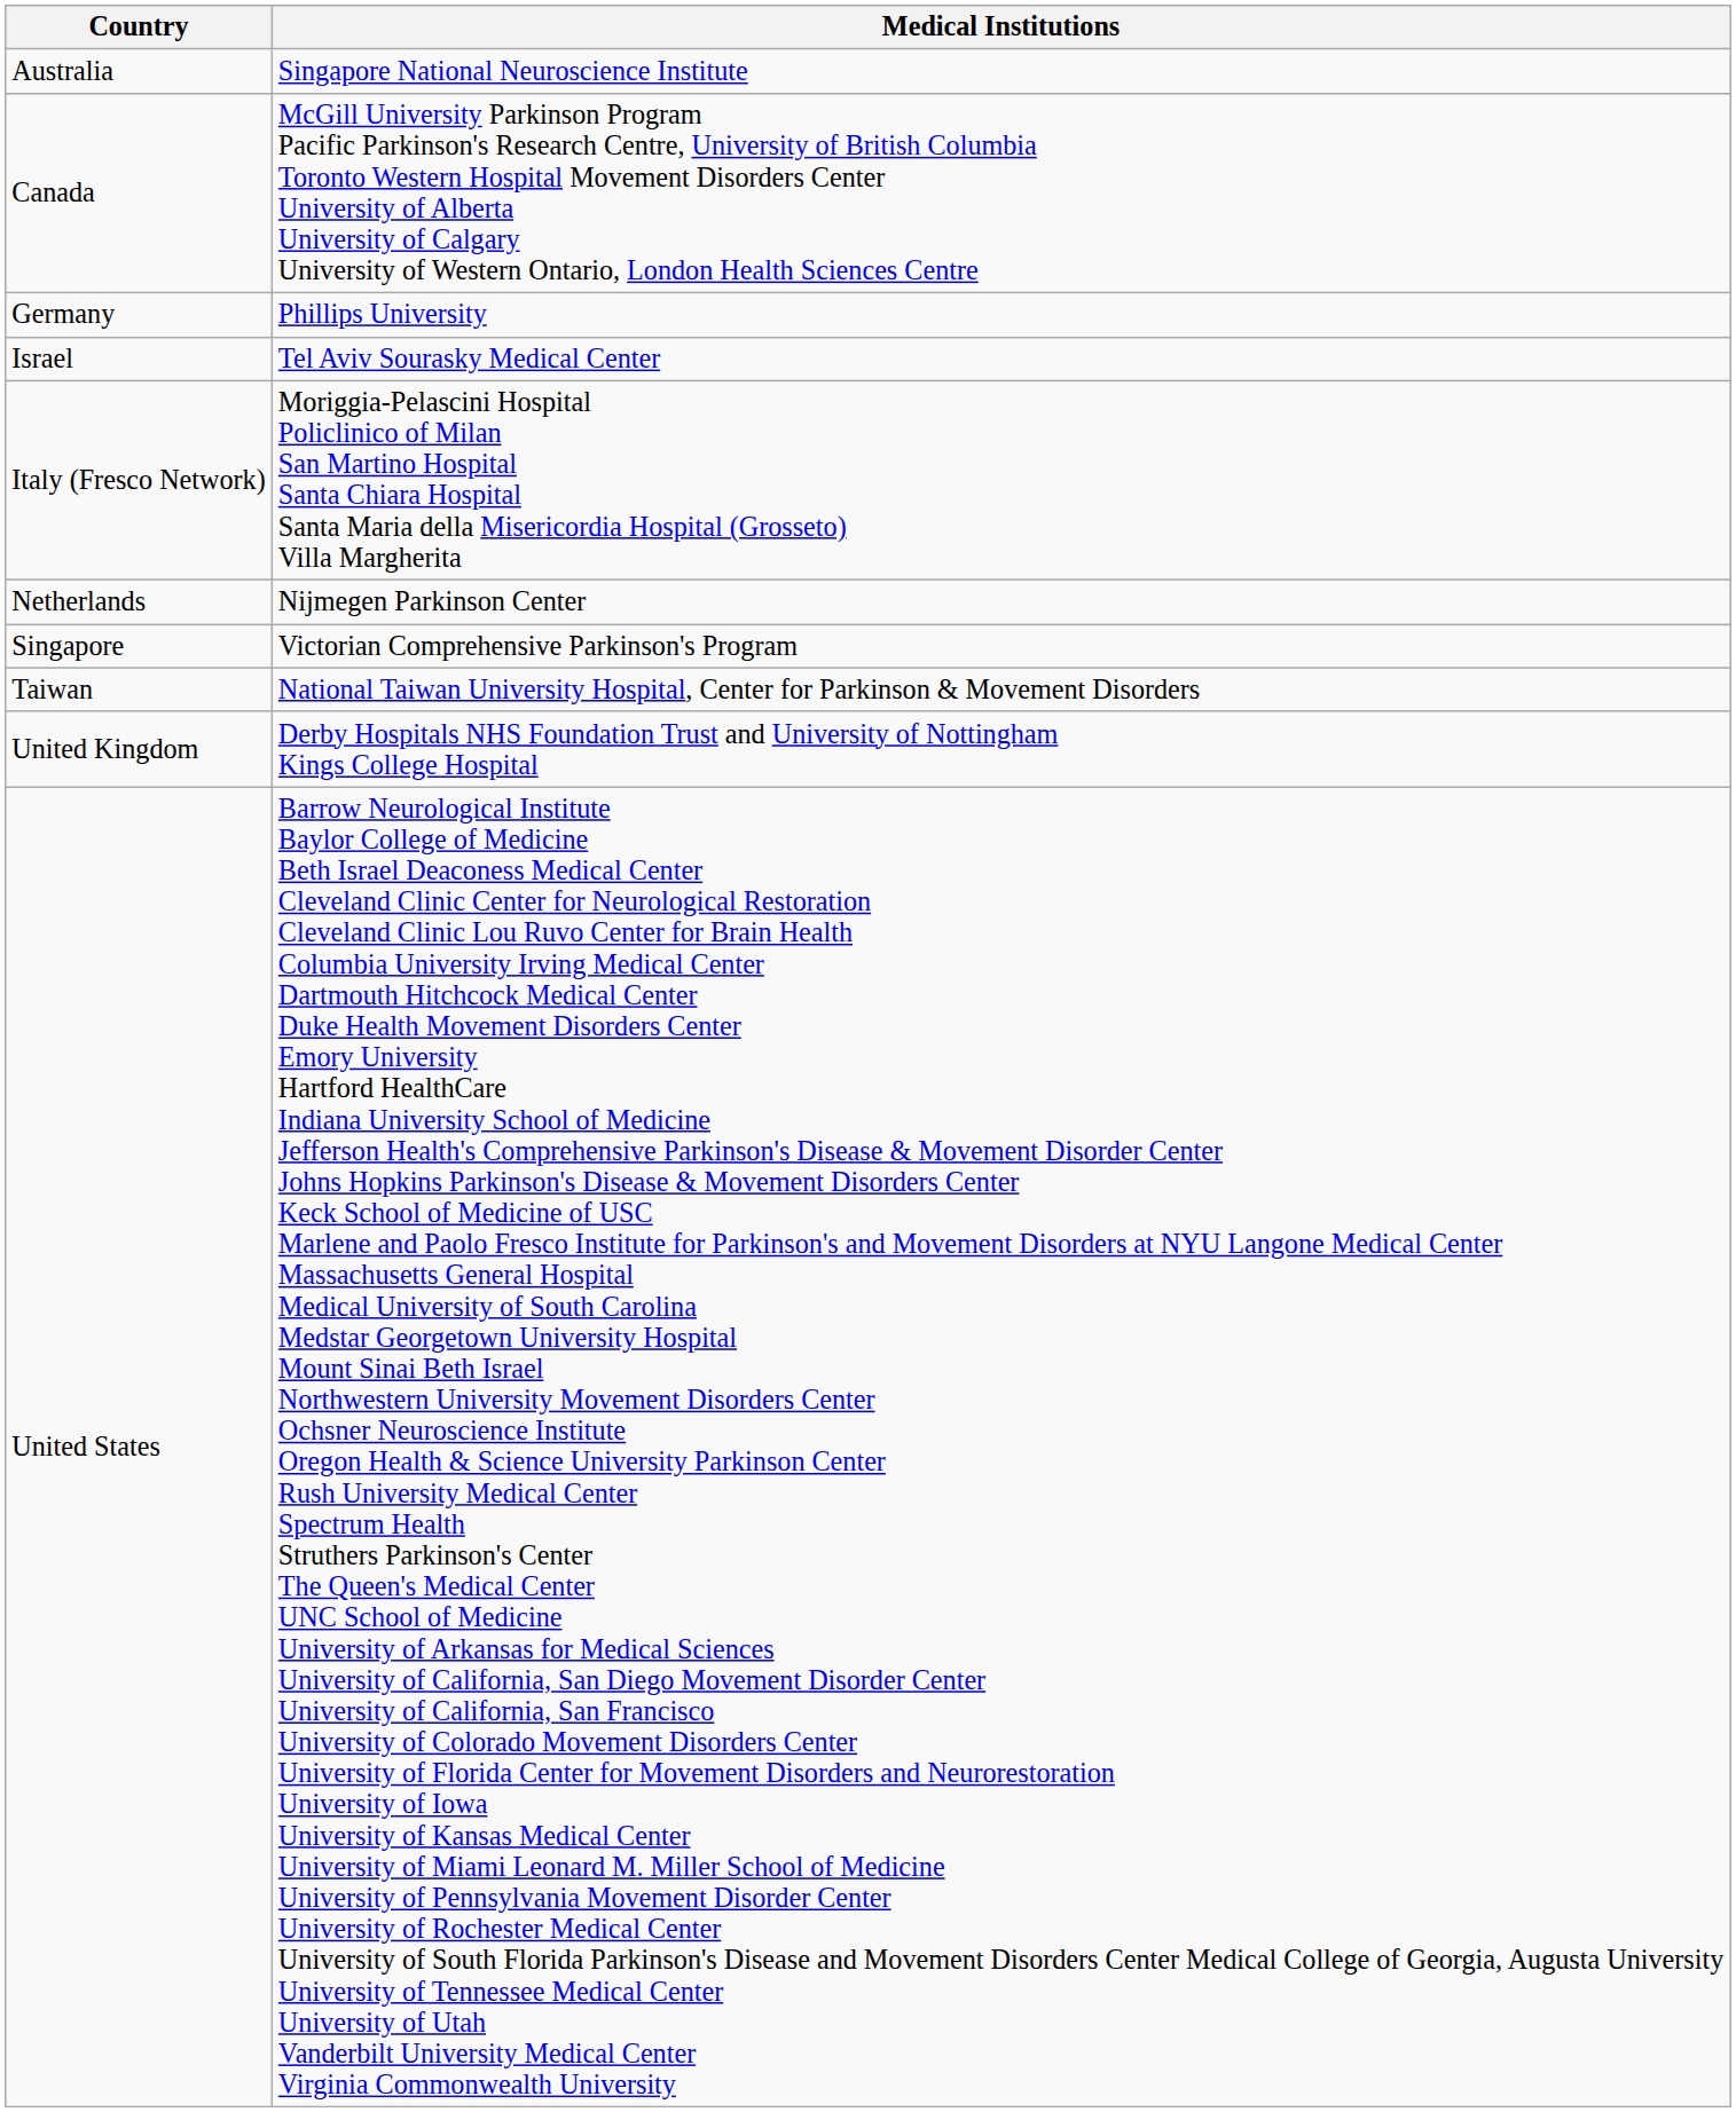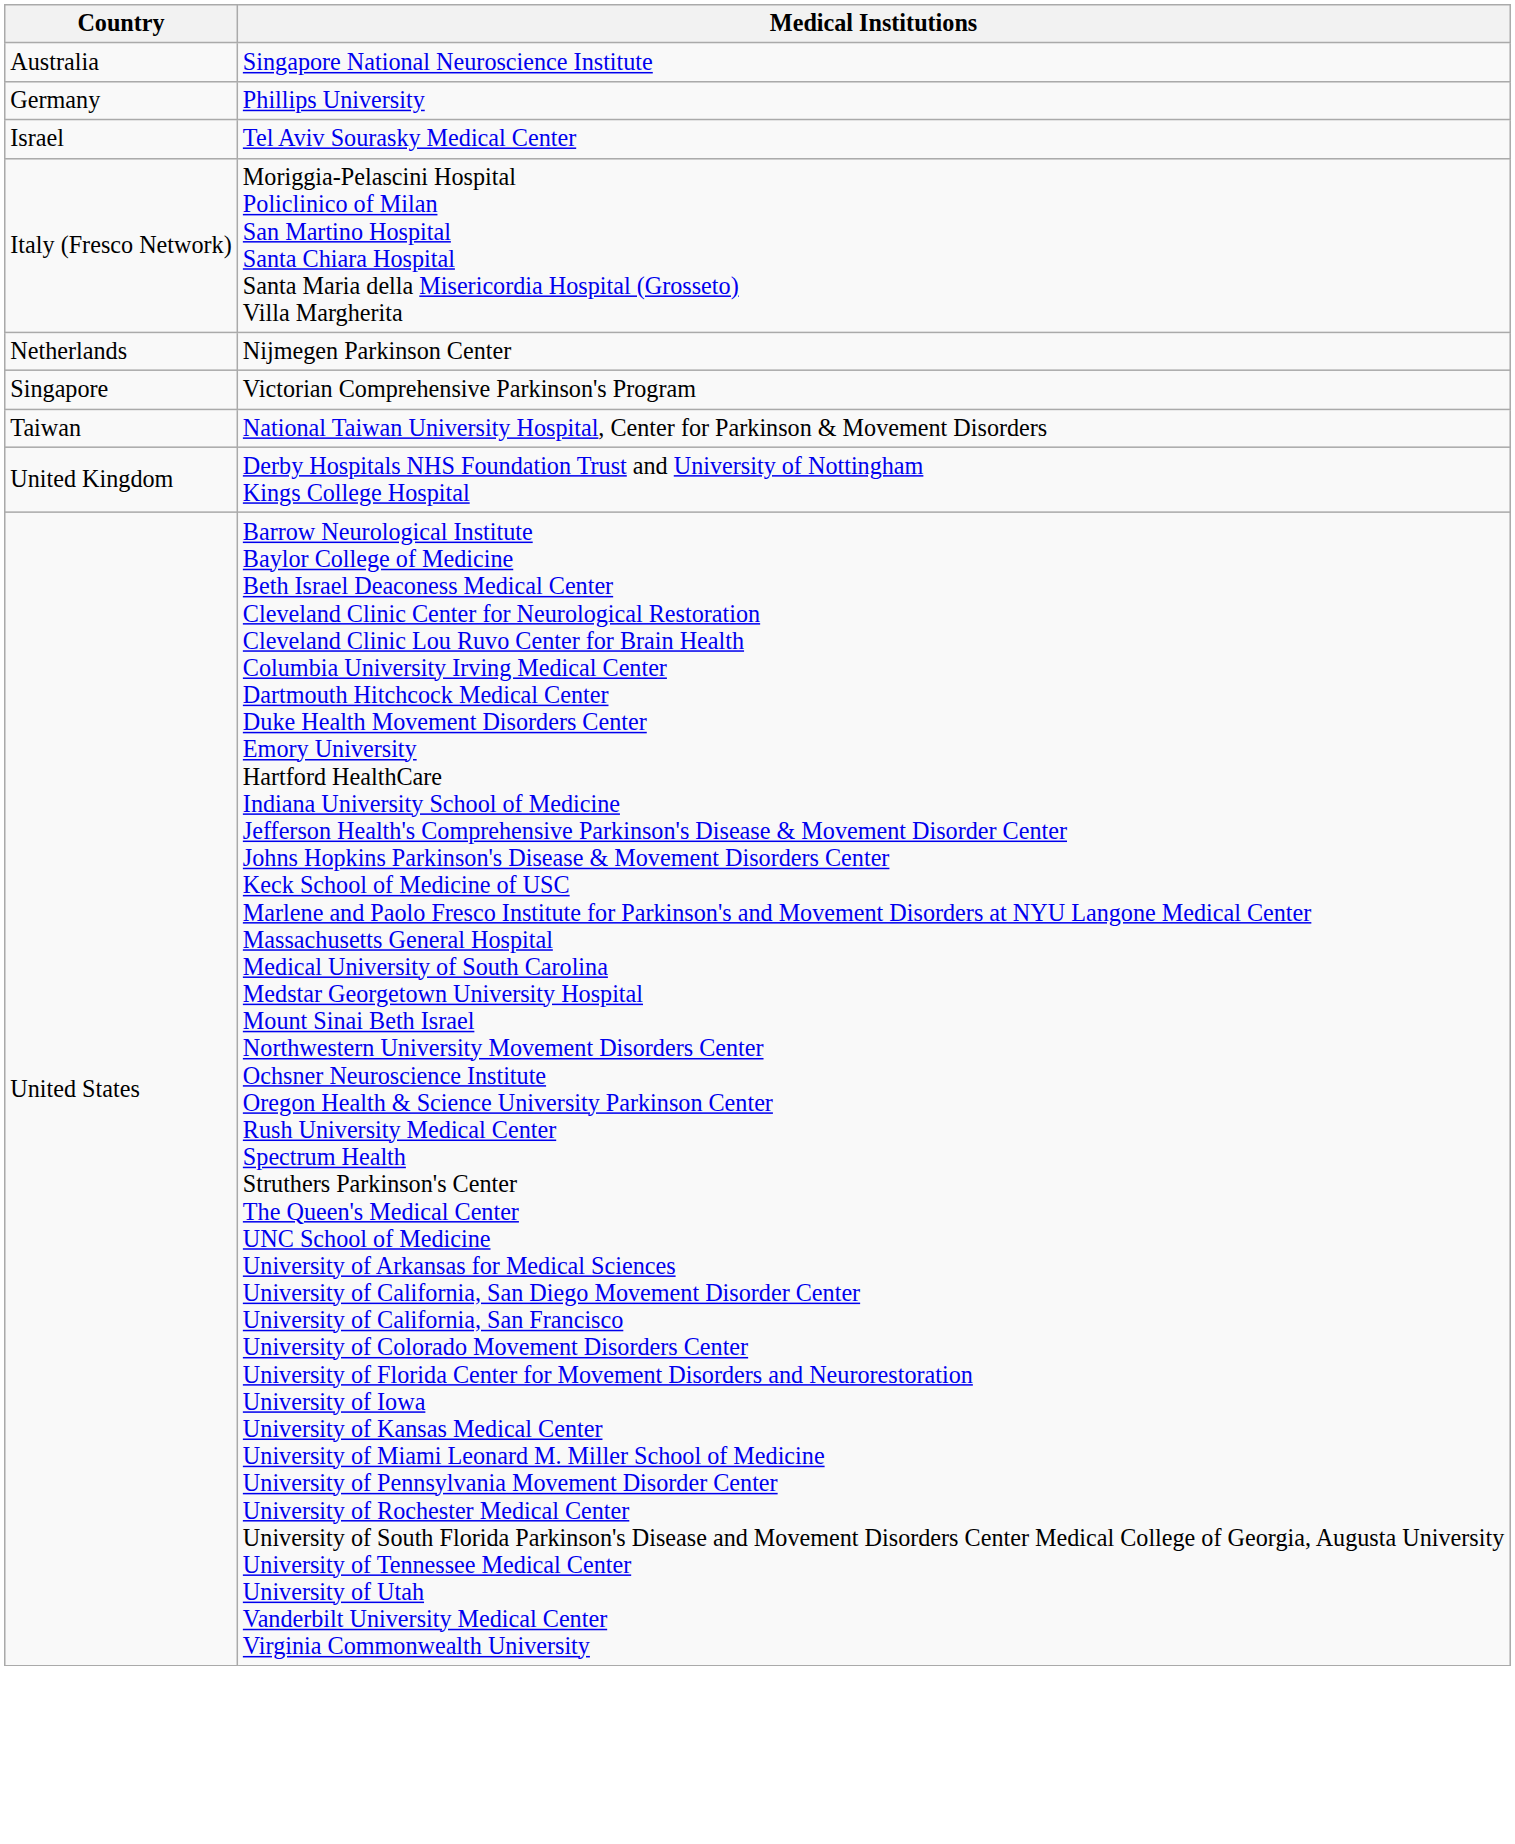 <table class="wikitable">
 <tr>
 <th>Country</th>
 <th>Medical Institutions</th>
 </tr>
 <tr>
 <td>Australia</td>
 <td><a href='#'>Singapore National Neuroscience Institute</a></td>
-</tr>
-<tr>
-<td>Canada</td>
-<td><a href='#'>McGill University</a> Parkinson Program<br>Pacific Parkinson's Research Centre, <a href='#'>University of British Columbia</a><br><a href='#'>Toronto Western Hospital</a> Movement Disorders Center<br><a href='#'>University of Alberta</a><br><a href='#'>University of Calgary</a><br>University of Western Ontario, <a href='#'>London Health Sciences Centre</a></td>
 </tr>
 <tr>
 <td>Germany</td>
 <td><a href='#'>Phillips University</a></td>
 </tr>
 <tr>
 <td>Israel</td>
 <td><a href='#'>Tel Aviv Sourasky Medical Center</a></td>
 </tr>
 <tr>
 <td>Italy (Fresco Network)</td>
 <td>Moriggia-Pelascini Hospital<br><a href='#'>Policlinico of Milan</a><br><a href='#'>San Martino Hospital</a><br><a href='#'>Santa Chiara Hospital</a><br>Santa Maria della <a href='#'>Misericordia Hospital (Grosseto)</a><br>Villa Margherita</td>
 </tr>
 <tr>
 <td>Netherlands</td>
 <td>Nijmegen Parkinson Center</td>
 </tr>
 <tr>
 <td>Singapore</td>
 <td>Victorian Comprehensive Parkinson's Program</td>
 </tr>
 <tr>
 <td>Taiwan</td>
 <td><a href='#'>National Taiwan University Hospital</a>, Center for Parkinson & Movement Disorders</td>
 </tr>
 <tr>
 <td>United Kingdom</td>
 <td><a href='#'>Derby Hospitals NHS Foundation Trust</a> and <a href='#'>University of Nottingham</a><br><a href='#'>Kings College Hospital</a></td>
 </tr>
 <tr>
 <td>United States</td>
 <td><a href='#'>Barrow Neurological Institute</a><br><a href='#'>Baylor College of Medicine</a><br><a href='#'>Beth Israel Deaconess Medical Center</a><br><a href='#'>Cleveland Clinic Center for Neurological Restoration</a><br><a href='#'>Cleveland Clinic Lou Ruvo Center for Brain Health</a><br><a href='#'>Columbia University Irving Medical Center</a><br><a href='#'>Dartmouth Hitchcock Medical Center</a><br><a href='#'>Duke Health Movement Disorders Center</a><br><a href='#'>Emory University</a><br>Hartford HealthCare<br><a href='#'>Indiana University School of Medicine</a><br><a href='#'>Jefferson Health's Comprehensive Parkinson's Disease & Movement Disorder Center</a><br><a href='#'>Johns Hopkins Parkinson's Disease & Movement Disorders Center</a><br><a href='#'>Keck School of Medicine of USC</a><br><a href='#'>Marlene and Paolo Fresco Institute for Parkinson's and Movement Disorders at NYU Langone Medical Center</a><br><a href='#'>Massachusetts General Hospital</a><br><a href='#'>Medical University of South Carolina</a><br><a href='#'>Medstar Georgetown University Hospital</a><br><a href='#'>Mount Sinai Beth Israel</a><br><a href='#'>Northwestern University Movement Disorders Center</a><br><a href='#'>Ochsner Neuroscience Institute</a><br><a href='#'>Oregon Health & Science University Parkinson Center</a><br><a href='#'>Rush University Medical Center</a><br><a href='#'>Spectrum Health</a><br>Struthers Parkinson's Center<br><a href='#'>The Queen's Medical Center</a><br><a href='#'>UNC School of Medicine</a><br><a href='#'>University of Arkansas for Medical Sciences</a><br><a href='#'>University of California, San Diego Movement Disorder Center</a><br><a href='#'>University of California, San Francisco</a><br><a href='#'>University of Colorado Movement Disorders Center</a><br><a href='#'>University of Florida Center for Movement Disorders and Neurorestoration</a><br><a href='#'>University of Iowa</a><br><a href='#'>University of Kansas Medical Center</a><br><a href='#'>University of Miami Leonard M. Miller School of Medicine</a><br><a href='#'>University of Pennsylvania Movement Disorder Center</a><br><a href='#'>University of Rochester Medical Center</a><br>University of South Florida Parkinson's Disease and Movement Disorders Center Medical College of Georgia, Augusta University<br><a href='#'>University of Tennessee Medical Center</a><br><a href='#'>University of Utah</a><br><a href='#'>Vanderbilt University Medical Center</a><br><a href='#'>Virginia Commonwealth University</a></td>
 </tr>
 </table>
